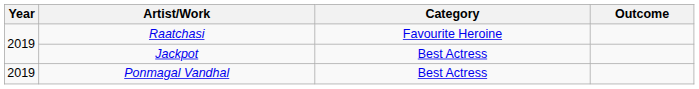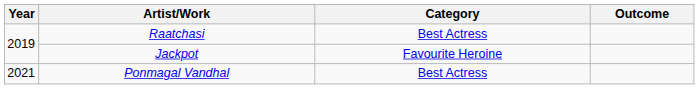 <table class="wikitable" style="width:70%;">
 <tr>
 <th width=5%>Year</th>
 <th style="width:40%;">Artist/Work</th>
 <th style="width:40%;">Category</th>
 <th style="width:15%;">Outcome</th>
 </tr>
 <tr>
 <td rowspan="2" style="text-align:left;">2019</td>
 <td style="text-align:center;"><em><a href='#'>Raatchasi</a></em></td>
+<td style="text-align:center;"><a href='#'>Best Actress</a></td>
+<td></td>
+</tr>
+<tr>
+<td style="text-align:center;"><em><a href='#'>Jackpot</a></em></td>
 <td style="text-align:center;"><a href='#'>Favourite Heroine</a></td>
 <td></td>
 </tr>
 <tr>
-<td style="text-align:center;"><em><a href='#'>Jackpot</a></em></td>
-<td style="text-align:center;"><a href='#'>Best Actress</a></td>
-<td></td>
-</tr>
-<tr>
-<td style="text-align:left;">2019</td>
+<td style="text-align:left;">2021</td>
 <td style="text-align:center;"><em><a href='#'>Ponmagal Vandhal</a></em></td>
 <td style="text-align:center;"><a href='#'>Best Actress</a></td>
 <td></td>
 </tr>
 </table>
